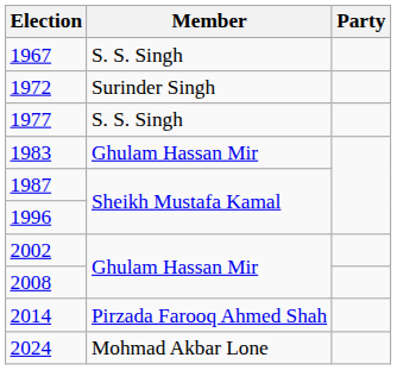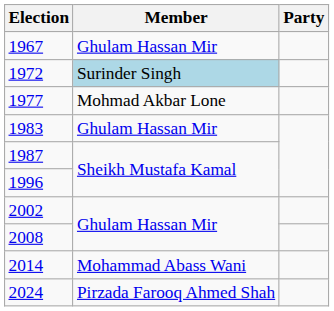 <table class="wikitable sortable">
 <tr>
 <th>Election</th>
 <th>Member</th>
 <th colspan=2>Party</th>
 </tr>
 <tr>
 <td><a href='#'>1967</a></td>
-<td>S. S. Singh</td>
+<td><a href='#'>Ghulam Hassan Mir</a></td>
 <td></td>
 </tr>
 <tr>
 <td><a href='#'>1972</a></td>
-<td>Surinder Singh</td>
+<td style="background: lightblue;">Surinder Singh</td>
 <td></td>
 </tr>
 <tr>
 <td><a href='#'>1977</a></td>
-<td>S. S. Singh</td>
+<td>Mohmad Akbar Lone</td>
 <td></td>
 </tr>
 <tr>
 <td><a href='#'>1983</a></td>
 <td><a href='#'>Ghulam Hassan Mir</a></td>
 </tr>
 <tr>
 <td><a href='#'>1987</a></td>
 <td rowspan=2><a href='#'>Sheikh Mustafa Kamal</a></td>
 </tr>
 <tr>
 <td><a href='#'>1996</a></td>
 </tr>
 <tr>
 <td><a href='#'>2002</a></td>
 <td rowspan=2><a href='#'>Ghulam Hassan Mir</a></td>
 <td></td>
 </tr>
 <tr>
 <td><a href='#'>2008</a></td>
 <td></td>
 </tr>
 <tr>
 <td><a href='#'>2014</a></td>
-<td><a href='#'>Pirzada Farooq Ahmed Shah</a></td>
+<td><a href='#'>Mohammad Abass Wani</a></td>
 <td></td>
 </tr>
 <tr>
 <td><a href='#'>2024</a></td>
-<td>Mohmad Akbar Lone</td>
+<td><a href='#'>Pirzada Farooq Ahmed Shah</a></td>
 <td></td>
 </tr>
 </table>
